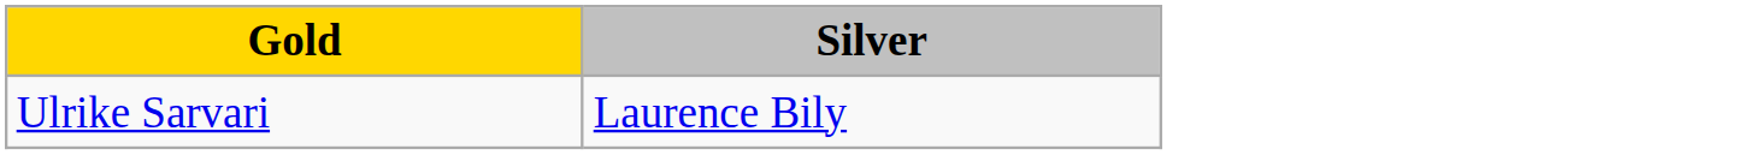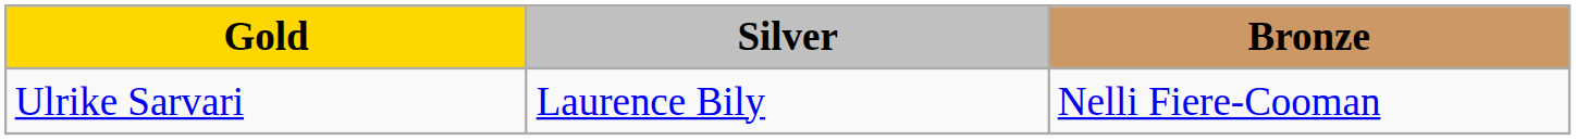 <table class="wikitable" style="text-align:left">
 <tr align="center">
 <td width=200 bgcolor=gold><strong>Gold</strong></td>
 <td width=200 bgcolor=silver><strong>Silver</strong></td>
+<td width=200 bgcolor=CC9966><strong>Bronze</strong></td>
 </tr>
 <tr>
 <td><a href='#'>Ulrike Sarvari</a><br><em></em></td>
 <td><a href='#'>Laurence Bily</a><br><em></em></td>
+<td><a href='#'>Nelli Fiere-Cooman</a><br><em></em></td>
 </tr>
 </table>
